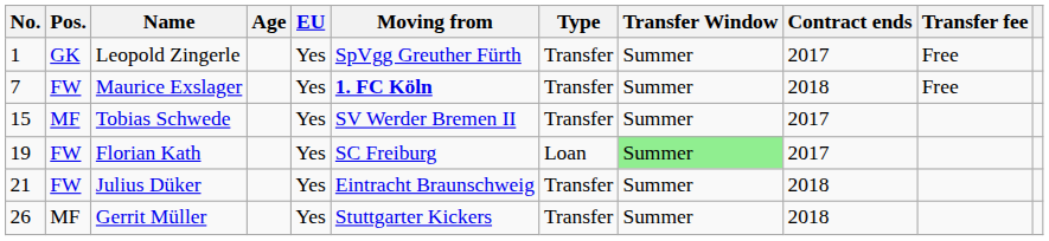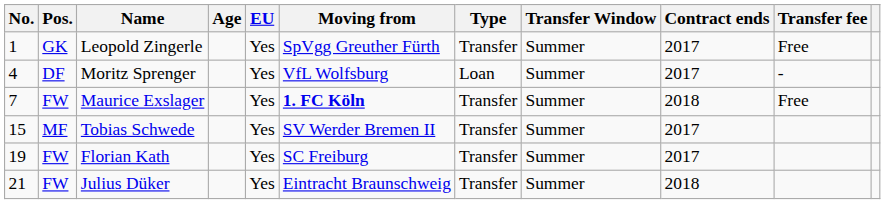 <table class="wikitable">
 <tr>
 <th>No.</th>
 <th>Pos.</th>
 <th>Name</th>
 <th>Age</th>
 <th><a href='#'>EU</a></th>
 <th>Moving from</th>
 <th>Type</th>
 <th>Transfer Window</th>
 <th>Contract ends</th>
 <th>Transfer fee</th>
 <th></th>
 </tr>
 <tr>
 <td>1</td>
 <td><a href='#'>GK</a></td>
 <td> Leopold Zingerle</td>
 <td></td>
 <td>Yes</td>
 <td><a href='#'>SpVgg Greuther Fürth</a></td>
 <td>Transfer</td>
 <td>Summer</td>
 <td>2017</td>
 <td>Free</td>
+<td></td>
+</tr>
+<tr>
+<td>4</td>
+<td><a href='#'>DF</a></td>
+<td> Moritz Sprenger</td>
+<td></td>
+<td>Yes</td>
+<td><a href='#'>VfL Wolfsburg</a></td>
+<td>Loan</td>
+<td>Summer</td>
+<td>2017</td>
+<td>-</td>
 <td></td>
 </tr>
 <tr>
 <td>7</td>
 <td><a href='#'>FW</a></td>
 <td> <a href='#'>Maurice Exslager</a></td>
 <td></td>
 <td>Yes</td>
 <td><strong><a href='#'>1. FC Köln</a></strong></td>
 <td>Transfer</td>
 <td>Summer</td>
 <td>2018</td>
 <td>Free</td>
 <td></td>
 </tr>
 <tr>
 <td>15</td>
 <td><a href='#'>MF</a></td>
 <td> <a href='#'>Tobias Schwede</a></td>
 <td></td>
 <td>Yes</td>
 <td><a href='#'>SV Werder Bremen II</a></td>
 <td>Transfer</td>
 <td>Summer</td>
 <td>2017</td>
 <td></td>
 <td></td>
 </tr>
 <tr>
 <td>19</td>
 <td><a href='#'>FW</a></td>
 <td> <a href='#'>Florian Kath</a></td>
 <td></td>
 <td>Yes</td>
 <td><a href='#'>SC Freiburg</a></td>
-<td>Loan</td>
-<td style="background: lightgreen;">Summer</td>
+<td>Transfer</td>
+<td>Summer</td>
 <td>2017</td>
 <td></td>
 <td></td>
 </tr>
 <tr>
 <td>21</td>
 <td><a href='#'>FW</a></td>
 <td> <a href='#'>Julius Düker</a></td>
 <td></td>
 <td>Yes</td>
 <td><a href='#'>Eintracht Braunschweig</a></td>
 <td>Transfer</td>
 <td>Summer</td>
 <td>2018</td>
 <td></td>
 <td></td>
 </tr>
-<tr>
-<td>26</td>
-<td>MF</td>
-<td> <a href='#'>Gerrit Müller</a></td>
-<td></td>
-<td>Yes</td>
-<td><a href='#'>Stuttgarter Kickers</a></td>
-<td>Transfer</td>
-<td>Summer</td>
-<td>2018</td>
-<td></td>
-<td></td>
-</tr>
 </table>
